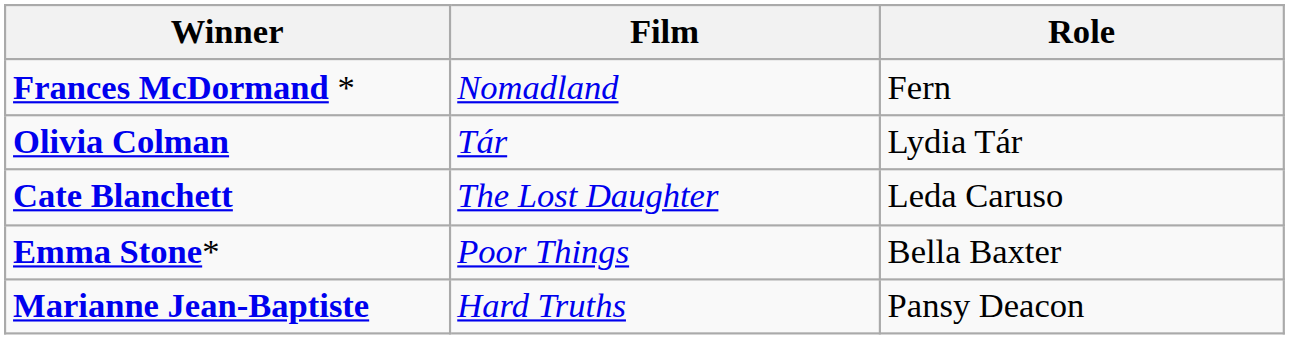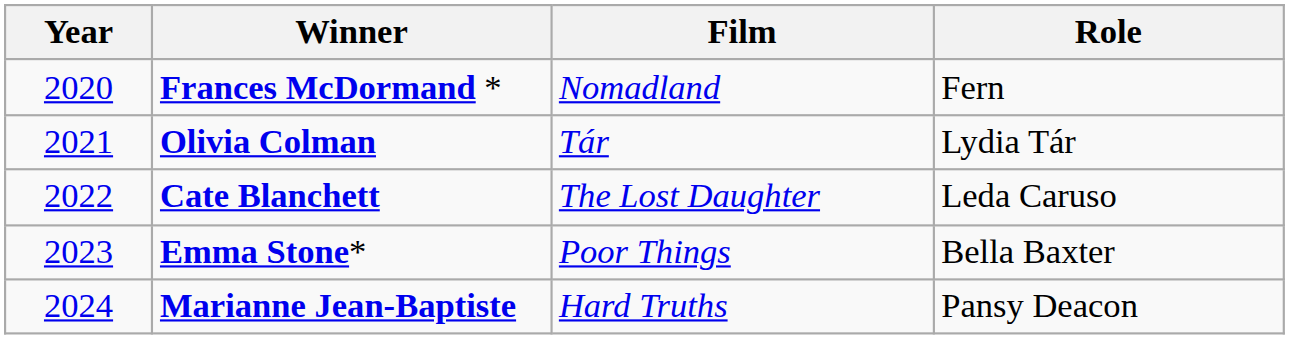 <table class="wikitable" width="95%" cellpadding="5">
 <tr>
+<th width="100"><strong>Year</strong></th>
 <th width="300"><strong>Winner</strong></th>
 <th width="300"><strong>Film</strong></th>
 <th width="300"><strong>Role</strong></th>
 </tr>
 <tr>
+<td style="text-align:center;"><a href='#'>2020</a></td>
 <td><strong><a href='#'>Frances McDormand</a></strong> *</td>
 <td><em><a href='#'>Nomadland</a></em></td>
 <td>Fern</td>
 </tr>
 <tr>
+<td style="text-align:center;"><a href='#'>2021</a></td>
 <td><strong><a href='#'>Olivia Colman</a></strong></td>
 <td><em><a href='#'>Tár</a></em></td>
 <td>Lydia Tár</td>
 </tr>
 <tr>
+<td style="text-align:center;"><a href='#'>2022</a></td>
 <td><strong><a href='#'>Cate Blanchett</a></strong></td>
 <td><em><a href='#'>The Lost Daughter</a></em></td>
 <td>Leda Caruso</td>
 </tr>
 <tr>
+<td style="text-align:center;"><a href='#'>2023</a></td>
 <td><strong><a href='#'>Emma Stone</a></strong>*</td>
 <td><em><a href='#'>Poor Things</a></em></td>
 <td>Bella Baxter</td>
 </tr>
 <tr>
+<td style="text-align:center;"><a href='#'>2024</a></td>
 <td><strong><a href='#'>Marianne Jean-Baptiste</a></strong></td>
 <td><em><a href='#'>Hard Truths</a></em></td>
 <td>Pansy Deacon</td>
 </tr>
 </table>
